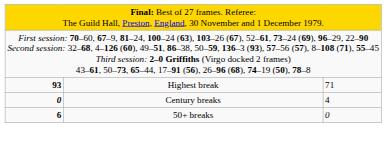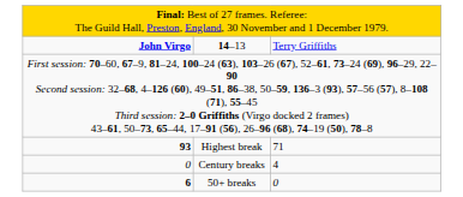 <table class="wikitable" style="font-size: 95%; margin: 1em auto 1em auto;">
 <tr>
 <td colspan="3" align="center" bgcolor="#ffd700"><strong>Final:</strong> Best of 27 frames. Referee: <br>The Guild Hall, <a href='#'>Preston</a>, <a href='#'>England</a>, 30 November and 1 December 1979.</td>
+</tr>
+<tr>
+<td width="230" align="right"><strong><a href='#'>John Virgo</a></strong><br></td>
+<td width="100" align="center"><strong>14</strong>–13</td>
+<td width="230"><a href='#'>Terry Griffiths</a><br></td>
 </tr>
 <tr>
 <td colspan="3" align="center" style="font-size: 100%"><em>First session:</em> <strong>70</strong>–60, <strong>67</strong>–9, <strong>81</strong>–24, <strong>100</strong>–24 (<strong>63</strong>), <strong>103</strong>–26 (<strong>67</strong>), 52–<strong>61</strong>, <strong>73</strong>–24 (<strong>69</strong>), <strong>96</strong>–29, 22–<strong>90</strong><br><em>Second session:</em> 32–<strong>68</strong>, 4–<strong>126</strong> (<strong>60</strong>), 49–<strong>51</strong>, <strong>86</strong>–38, 50–<strong>59</strong>, <strong>136</strong>–3 (<strong>93</strong>), <strong>57</strong>–56 (<strong>57</strong>), 8–<strong>108</strong> (<strong>71</strong>), <strong>55</strong>–45<br><em>Third session:</em> <strong>2–0 Griffiths</strong> (Virgo docked 2 frames)<br>43–<strong>61</strong>, 50–<strong>73</strong>, <strong>65</strong>–44, 17–<strong>91</strong> (<strong>56</strong>), 26–<strong>96</strong> (<strong>68</strong>), <strong>74</strong>–19 (<strong>50</strong>), <strong>78</strong>–8</td>
 </tr>
 <tr>
 <td align="right"><strong>93</strong></td>
 <td align="center">Highest break</td>
 <td>71</td>
 </tr>
 <tr>
-<td align="right"><strong><em>0</em></strong></td>
+<td align="right"><em>0</em></td>
 <td align="center">Century breaks</td>
 <td>4</td>
 </tr>
 <tr>
 <td align="right"><strong>6</strong></td>
 <td align="center">50+ breaks</td>
 <td><em>0</em></td>
 </tr>
 </table>
